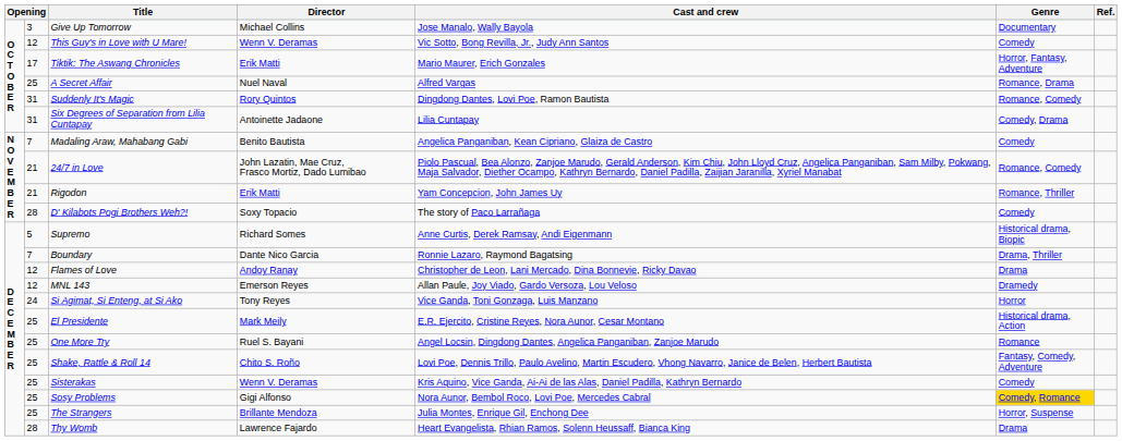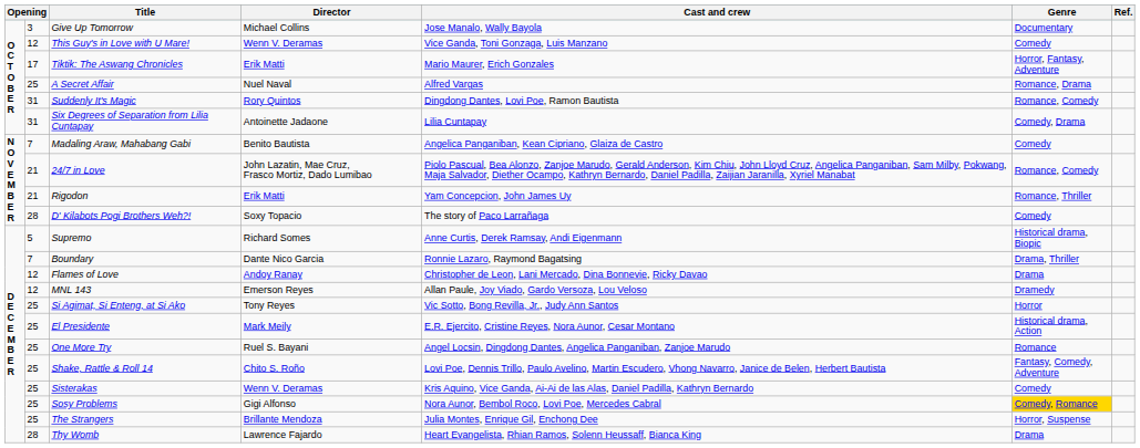 <table class="wikitable sortable" style="font-size:85%">
 <tr style="background:#b0e0e6; text-align:center">
 <th colspan="2">Opening</th>
 <th style="width:17%">Title</th>
 <th style="width:16%">Director</th>
 <th>Cast and crew</th>
 <th>Genre</th>
 <th style="width:1%">Ref.</th>
 </tr>
 <tr>
 <td rowspan="6"><strong>O</strong><br><strong>C</strong><br><strong>T</strong><br><strong>O</strong><br><strong>B</strong><br><strong>E</strong><br><strong>R</strong></td>
 <td>3</td>
 <td><em>Give Up Tomorrow </em></td>
 <td>Michael Collins</td>
 <td><a href='#'>Jose Manalo</a>, <a href='#'>Wally Bayola</a></td>
 <td><a href='#'>Documentary</a></td>
 <td></td>
 </tr>
 <tr>
 <td>12</td>
 <td><em><a href='#'>This Guy's in Love with U Mare!</a> </em></td>
 <td><a href='#'>Wenn V. Deramas</a></td>
-<td><a href='#'>Vic Sotto</a>, <a href='#'>Bong Revilla, Jr.</a>, <a href='#'>Judy Ann Santos</a></td>
+<td><a href='#'>Vice Ganda</a>, <a href='#'>Toni Gonzaga</a>, <a href='#'>Luis Manzano</a></td>
 <td><a href='#'>Comedy</a></td>
 <td></td>
 </tr>
 <tr>
 <td>17</td>
 <td><em><a href='#'>Tiktik: The Aswang Chronicles</a> </em></td>
 <td><a href='#'>Erik Matti</a></td>
 <td><a href='#'>Mario Maurer</a>, <a href='#'>Erich Gonzales</a></td>
 <td><a href='#'>Horror</a>, <a href='#'>Fantasy</a>, <a href='#'>Adventure</a></td>
 <td></td>
 </tr>
 <tr>
 <td>25</td>
 <td><em><a href='#'>A Secret Affair</a> </em></td>
 <td>Nuel Naval</td>
 <td><a href='#'>Alfred Vargas</a></td>
 <td><a href='#'>Romance</a>, <a href='#'>Drama</a></td>
 <td></td>
 </tr>
 <tr>
 <td>31</td>
 <td><em><a href='#'>Suddenly It's Magic</a> </em></td>
 <td><a href='#'>Rory Quintos</a></td>
 <td><a href='#'>Dingdong Dantes</a>, <a href='#'>Lovi Poe</a>, Ramon Bautista</td>
 <td><a href='#'>Romance</a>, <a href='#'>Comedy</a></td>
 <td></td>
 </tr>
 <tr>
 <td>31</td>
 <td><em><a href='#'>Six Degrees of Separation from Lilia Cuntapay</a> </em></td>
 <td>Antoinette Jadaone</td>
 <td><a href='#'>Lilia Cuntapay</a></td>
 <td><a href='#'>Comedy</a>, <a href='#'>Drama</a></td>
 <td></td>
 </tr>
 <tr>
 <td rowspan="4"><strong>N</strong><br><strong>O</strong><br><strong>V</strong><br><strong>E</strong><br><strong>M</strong><br><strong>B</strong><br><strong>E</strong><br><strong>R</strong></td>
 <td>7</td>
 <td><em>Madaling Araw, Mahabang Gabi </em></td>
 <td>Benito Bautista</td>
 <td><a href='#'>Angelica Panganiban</a>, <a href='#'>Kean Cipriano</a>, <a href='#'>Glaiza de Castro</a></td>
 <td><a href='#'>Comedy</a></td>
 <td></td>
 </tr>
 <tr>
 <td>21</td>
 <td><em><a href='#'>24/7 in Love</a> </em></td>
 <td>John Lazatin, Mae Cruz, <br>Frasco Mortiz, Dado Lumibao</td>
 <td><a href='#'>Piolo Pascual</a>, <a href='#'>Bea Alonzo</a>, <a href='#'>Zanjoe Marudo</a>,  <a href='#'>Gerald Anderson</a>, <a href='#'>Kim Chiu</a>, <a href='#'>John Lloyd Cruz</a>, <a href='#'>Angelica Panganiban</a>, <a href='#'>Sam Milby</a>, <a href='#'>Pokwang</a>, <a href='#'>Maja Salvador</a>, <a href='#'>Diether Ocampo</a>, <a href='#'>Kathryn Bernardo</a>, <a href='#'>Daniel Padilla</a>, <a href='#'>Zaijian Jaranilla</a>, <a href='#'>Xyriel Manabat</a></td>
 <td><a href='#'>Romance</a>, <a href='#'>Comedy</a></td>
 <td></td>
 </tr>
 <tr>
 <td>21</td>
 <td><em>Rigodon </em></td>
 <td><a href='#'>Erik Matti</a></td>
 <td><a href='#'>Yam Concepcion</a>, <a href='#'>John James Uy</a></td>
 <td><a href='#'>Romance</a>, <a href='#'>Thriller</a></td>
 <td></td>
 </tr>
 <tr>
 <td>28</td>
 <td><em><a href='#'>D' Kilabots Pogi Brothers Weh?!</a> </em></td>
 <td>Soxy Topacio</td>
 <td>The story of <a href='#'>Paco Larrañaga</a></td>
 <td><a href='#'>Comedy</a></td>
 <td></td>
 </tr>
 <tr>
 <td rowspan="12"><strong>D</strong><br><strong>E</strong><br><strong>C</strong><br><strong>E</strong><br><strong>M</strong><br><strong>B</strong><br><strong>E</strong><br><strong>R</strong></td>
 <td>5</td>
 <td><em>Supremo </em></td>
 <td>Richard Somes</td>
 <td><a href='#'>Anne Curtis</a>, <a href='#'>Derek Ramsay</a>, <a href='#'>Andi Eigenmann</a></td>
 <td><a href='#'>Historical drama</a>, <a href='#'>Biopic</a></td>
 <td></td>
 </tr>
 <tr>
 <td>7</td>
 <td><em>Boundary </em></td>
 <td>Dante Nico Garcia</td>
 <td><a href='#'>Ronnie Lazaro</a>, Raymond Bagatsing</td>
 <td><a href='#'>Drama</a>, <a href='#'>Thriller</a></td>
 <td></td>
 </tr>
 <tr>
 <td>12</td>
 <td><em>Flames of Love </em></td>
 <td><a href='#'>Andoy Ranay</a></td>
 <td><a href='#'>Christopher de Leon</a>, <a href='#'>Lani Mercado</a>, <a href='#'>Dina Bonnevie</a>, <a href='#'>Ricky Davao</a></td>
 <td><a href='#'>Drama</a></td>
 <td></td>
 </tr>
 <tr>
 <td>12</td>
 <td><em>MNL 143</em></td>
 <td>Emerson Reyes</td>
 <td>Allan Paule, <a href='#'>Joy Viado</a>, <a href='#'>Gardo Versoza</a>, <a href='#'>Lou Veloso</a></td>
 <td><a href='#'>Dramedy</a></td>
 <td></td>
 </tr>
 <tr>
-<td>24</td>
+<td>25</td>
 <td><em><a href='#'>Si Agimat, Si Enteng, at Si Ako</a> </em></td>
 <td>Tony Reyes</td>
-<td><a href='#'>Vice Ganda</a>, <a href='#'>Toni Gonzaga</a>, <a href='#'>Luis Manzano</a></td>
+<td><a href='#'>Vic Sotto</a>, <a href='#'>Bong Revilla, Jr.</a>, <a href='#'>Judy Ann Santos</a></td>
 <td><a href='#'>Horror</a></td>
 <td></td>
 </tr>
 <tr>
 <td>25</td>
 <td><em><a href='#'>El Presidente</a> </em></td>
 <td><a href='#'>Mark Meily</a></td>
 <td><a href='#'>E.R. Ejercito</a>, <a href='#'>Cristine Reyes</a>, <a href='#'>Nora Aunor</a>, <a href='#'>Cesar Montano</a></td>
 <td><a href='#'>Historical drama</a>, <a href='#'>Action</a></td>
 <td></td>
 </tr>
 <tr>
 <td>25</td>
 <td><em><a href='#'>One More Try</a> </em></td>
 <td>Ruel S. Bayani</td>
 <td><a href='#'>Angel Locsin</a>, <a href='#'>Dingdong Dantes</a>, <a href='#'>Angelica Panganiban</a>, <a href='#'>Zanjoe Marudo</a></td>
 <td><a href='#'>Romance</a></td>
 <td></td>
 </tr>
 <tr>
 <td>25</td>
 <td><em><a href='#'>Shake, Rattle & Roll 14</a> </em></td>
 <td><a href='#'>Chito S. Roño</a></td>
 <td><a href='#'>Lovi Poe</a>, <a href='#'>Dennis Trillo</a>, <a href='#'>Paulo Avelino</a>, <a href='#'>Martin Escudero</a>, <a href='#'>Vhong Navarro</a>, <a href='#'>Janice de Belen</a>, <a href='#'>Herbert Bautista</a></td>
 <td><a href='#'>Fantasy</a>, <a href='#'>Comedy</a>, <a href='#'>Adventure</a></td>
 <td></td>
 </tr>
 <tr>
 <td>25</td>
 <td><em><a href='#'>Sisterakas</a> </em></td>
 <td><a href='#'>Wenn V. Deramas</a></td>
 <td><a href='#'>Kris Aquino</a>, <a href='#'>Vice Ganda</a>, <a href='#'>Ai-Ai de las Alas</a>, <a href='#'>Daniel Padilla</a>, <a href='#'>Kathryn Bernardo</a></td>
 <td><a href='#'>Comedy</a></td>
 <td></td>
 </tr>
 <tr>
 <td>25</td>
 <td><em><a href='#'>Sosy Problems</a> </em></td>
 <td>Gigi Alfonso</td>
 <td><a href='#'>Nora Aunor</a>, <a href='#'>Bembol Roco</a>, <a href='#'>Lovi Poe</a>, <a href='#'>Mercedes Cabral</a></td>
 <td style="background: gold;"><a href='#'>Comedy</a>, <a href='#'>Romance</a></td>
 <td></td>
 </tr>
 <tr>
 <td>25</td>
 <td><em><a href='#'>The Strangers</a> </em></td>
 <td><a href='#'>Brillante Mendoza</a></td>
 <td><a href='#'>Julia Montes</a>, <a href='#'>Enrique Gil</a>, <a href='#'>Enchong Dee</a></td>
 <td><a href='#'>Horror</a>, <a href='#'>Suspense</a></td>
 <td></td>
 </tr>
 <tr>
 <td>28</td>
 <td><em><a href='#'>Thy Womb</a> </em></td>
 <td>Lawrence Fajardo</td>
 <td><a href='#'>Heart Evangelista</a>, <a href='#'>Rhian Ramos</a>, <a href='#'>Solenn Heussaff</a>, <a href='#'>Bianca King</a></td>
 <td><a href='#'>Drama</a></td>
 <td></td>
 </tr>
 </table>
